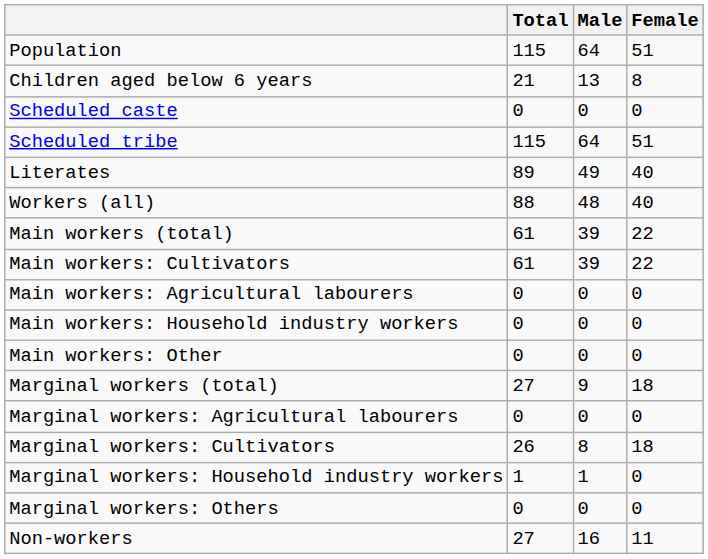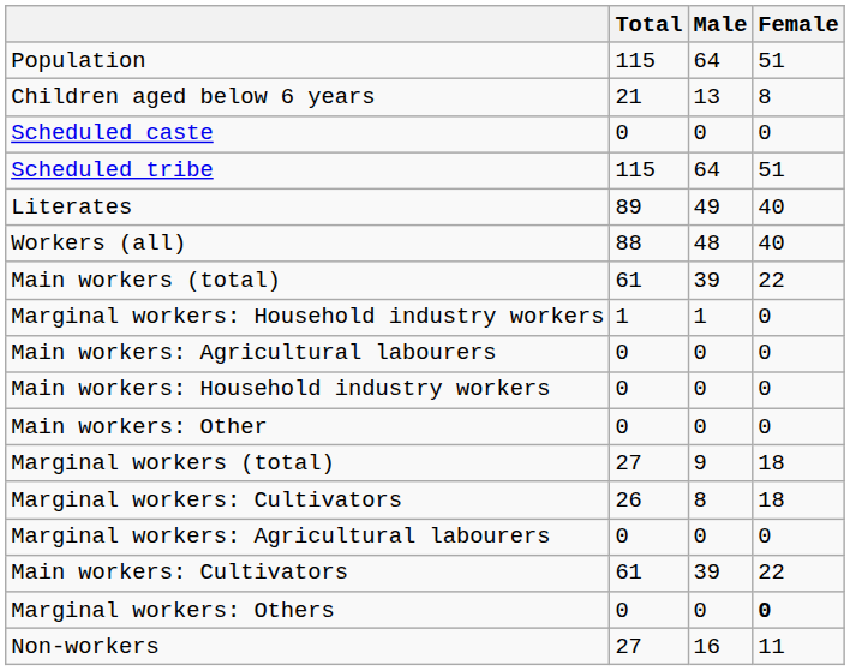 <table class="wikitable sortable">
 <tr>
 <th></th>
 <th>Total</th>
 <th>Male</th>
 <th>Female</th>
 </tr>
 <tr>
 <td>Population</td>
 <td>115</td>
 <td>64</td>
 <td>51</td>
 </tr>
 <tr>
 <td>Children aged below 6 years</td>
 <td>21</td>
 <td>13</td>
 <td>8</td>
 </tr>
 <tr>
 <td><a href='#'>Scheduled caste</a></td>
 <td>0</td>
 <td>0</td>
 <td>0</td>
 </tr>
 <tr>
 <td><a href='#'>Scheduled tribe</a></td>
 <td>115</td>
 <td>64</td>
 <td>51</td>
 </tr>
 <tr>
 <td>Literates</td>
 <td>89</td>
 <td>49</td>
 <td>40</td>
 </tr>
 <tr>
 <td>Workers (all)</td>
 <td>88</td>
 <td>48</td>
 <td>40</td>
 </tr>
 <tr>
 <td>Main workers (total)</td>
 <td>61</td>
 <td>39</td>
 <td>22</td>
 </tr>
 <tr>
-<td>Main workers: Cultivators</td>
-<td>61</td>
-<td>39</td>
-<td>22</td>
+<td>Marginal workers: Household industry workers</td>
+<td>1</td>
+<td>1</td>
+<td>0</td>
 </tr>
 <tr>
 <td>Main workers: Agricultural labourers</td>
 <td>0</td>
 <td>0</td>
 <td>0</td>
 </tr>
 <tr>
 <td>Main workers: Household industry workers</td>
 <td>0</td>
 <td>0</td>
 <td>0</td>
 </tr>
 <tr>
 <td>Main workers: Other</td>
 <td>0</td>
 <td>0</td>
 <td>0</td>
 </tr>
 <tr>
 <td>Marginal workers (total)</td>
 <td>27</td>
 <td>9</td>
 <td>18</td>
 </tr>
 <tr>
+<td>Marginal workers: Cultivators</td>
+<td>26</td>
+<td>8</td>
+<td>18</td>
+</tr>
+<tr>
 <td>Marginal workers: Agricultural labourers</td>
 <td>0</td>
 <td>0</td>
 <td>0</td>
 </tr>
 <tr>
-<td>Marginal workers: Cultivators</td>
-<td>26</td>
-<td>8</td>
-<td>18</td>
-</tr>
-<tr>
-<td>Marginal workers: Household industry workers</td>
-<td>1</td>
-<td>1</td>
-<td>0</td>
+<td>Main workers: Cultivators</td>
+<td>61</td>
+<td>39</td>
+<td>22</td>
 </tr>
 <tr>
 <td>Marginal workers: Others</td>
 <td>0</td>
 <td>0</td>
-<td>0</td>
+<td><strong>0</strong></td>
 </tr>
 <tr>
 <td>Non-workers</td>
 <td>27</td>
 <td>16</td>
 <td>11</td>
 </tr>
 </table>
